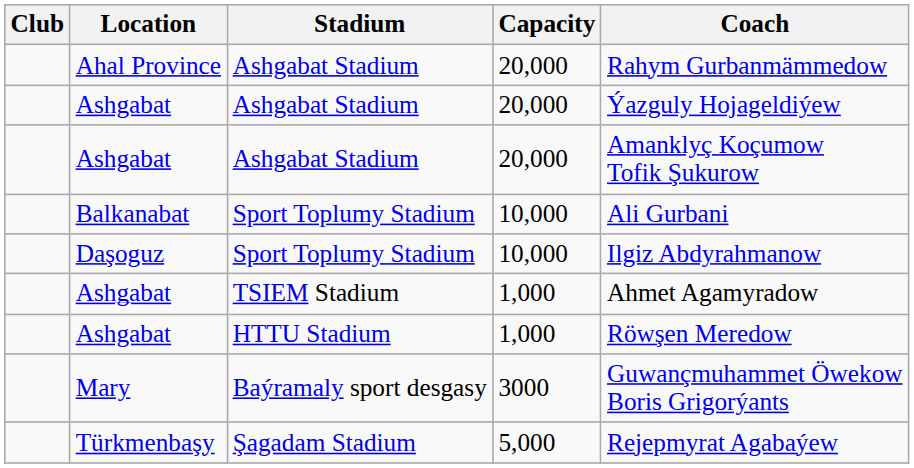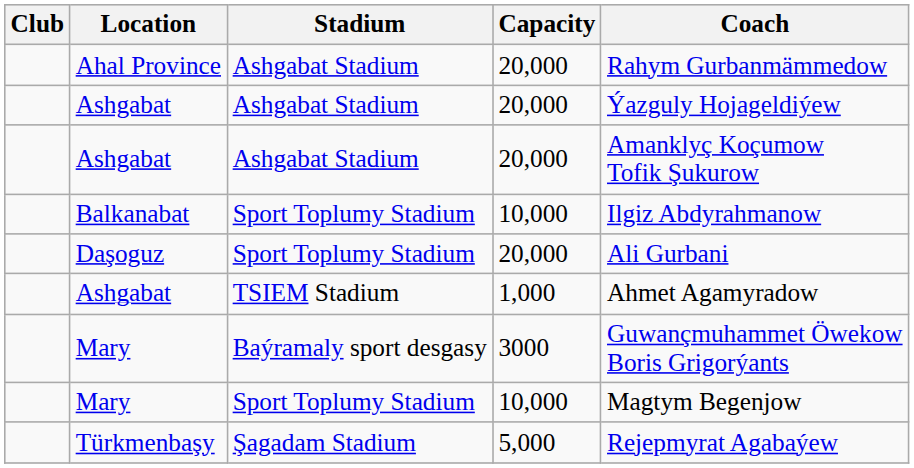 <table class="wikitable sortable">
 <tr>
 <th>Club</th>
 <th>Location</th>
 <th>Stadium</th>
 <th>Capacity</th>
 <th>Coach</th>
 </tr>
 <tr --->
 <td></td>
 <td><a href='#'>Ahal Province</a></td>
 <td><a href='#'>Ashgabat Stadium</a></td>
 <td>20,000</td>
 <td> <a href='#'>Rahym Gurbanmämmedow</a></td>
 </tr>
 <tr --->
 <td></td>
 <td><a href='#'>Ashgabat</a></td>
 <td><a href='#'>Ashgabat Stadium</a></td>
 <td>20,000</td>
 <td> <a href='#'>Ýazguly Hojageldiýew</a></td>
 </tr>
 <tr --->
 <td></td>
 <td><a href='#'>Ashgabat</a></td>
 <td><a href='#'>Ashgabat Stadium</a></td>
 <td>20,000</td>
 <td> <a href='#'>Amanklyç Koçumow</a> <br> <a href='#'>Tofik Şukurow</a></td>
 </tr>
 <tr --->
 <td></td>
 <td><a href='#'>Balkanabat</a></td>
 <td><a href='#'>Sport Toplumy Stadium</a></td>
 <td>10,000</td>
-<td> <a href='#'>Ali Gurbani</a></td>
+<td> <a href='#'>Ilgiz Abdyrahmanow</a></td>
 </tr>
 <tr --->
 <td></td>
 <td><a href='#'>Daşoguz</a></td>
 <td><a href='#'>Sport Toplumy Stadium</a></td>
-<td>10,000</td>
-<td> <a href='#'>Ilgiz Abdyrahmanow</a></td>
+<td>20,000</td>
+<td> <a href='#'>Ali Gurbani</a></td>
 </tr>
 <tr --->
 <td></td>
 <td><a href='#'>Ashgabat</a></td>
 <td><a href='#'>TSIEM</a> Stadium</td>
 <td>1,000</td>
 <td> Ahmet Agamyradow</td>
 </tr>
 <tr --->
 <td></td>
-<td><a href='#'>Ashgabat</a></td>
-<td><a href='#'>HTTU Stadium</a></td>
-<td>1,000</td>
-<td> <a href='#'>Röwşen Meredow</a></td>
+<td><a href='#'>Mary</a></td>
+<td><a href='#'>Baýramaly</a> sport desgasy</td>
+<td>3000</td>
+<td> <a href='#'>Guwançmuhammet Öwekow</a> <br> <a href='#'>Boris Grigorýants</a></td>
 </tr>
 <tr --->
 <td></td>
 <td><a href='#'>Mary</a></td>
-<td><a href='#'>Baýramaly</a> sport desgasy</td>
-<td>3000</td>
-<td> <a href='#'>Guwançmuhammet Öwekow</a> <br> <a href='#'>Boris Grigorýants</a></td>
+<td><a href='#'>Sport Toplumy Stadium</a></td>
+<td>10,000</td>
+<td> Magtym Begenjow</td>
 </tr>
 <tr --->
 <td></td>
 <td><a href='#'>Türkmenbaşy</a></td>
 <td><a href='#'>Şagadam Stadium</a></td>
 <td>5,000</td>
 <td> <a href='#'>Rejepmyrat Agabaýew</a></td>
 </tr>
 </table>
